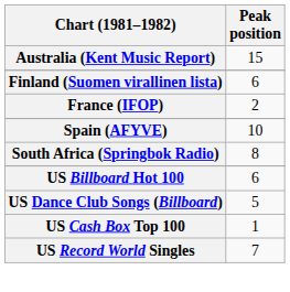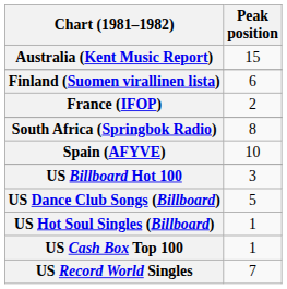 <table class="wikitable sortable plainrowheaders" style="text-align:center">
 <tr>
 <th>Chart (1981–1982)</th>
 <th>Peak<br>position</th>
 </tr>
 <tr>
 <th scope="row">Australia (<a href='#'>Kent Music Report</a>)</th>
 <td>15</td>
 </tr>
 <tr>
 </tr>
 <tr>
 </tr>
 <tr>
 <th scope="row">Finland (<a href='#'>Suomen virallinen lista</a>)</th>
 <td>6</td>
 </tr>
 <tr>
 <th scope="row">France (<a href='#'>IFOP</a>)</th>
 <td>2</td>
 </tr>
 <tr>
 </tr>
 <tr>
 </tr>
 <tr>
 </tr>
 <tr>
 </tr>
 <tr>
+<th scope="row">South Africa (<a href='#'>Springbok Radio</a>)</th>
+<td>8</td>
+</tr>
+<tr>
 <th scope="row">Spain (<a href='#'>AFYVE</a>)</th>
 <td>10</td>
-</tr>
-<tr>
-<th scope="row">South Africa (<a href='#'>Springbok Radio</a>)</th>
-<td>8</td>
 </tr>
 <tr>
 </tr>
 <tr>
 <th scope="row">US <a href='#'><em>Billboard</em> Hot 100</a></th>
-<td>6</td>
+<td>3</td>
 </tr>
 <tr>
 <th scope="row">US <a href='#'>Dance Club Songs</a> (<em><a href='#'>Billboard</a></em>)</th>
 <td>5</td>
+</tr>
+<tr>
+<th scope="row">US <a href='#'>Hot Soul Singles</a> (<em><a href='#'>Billboard</a></em>)</th>
+<td>1</td>
 </tr>
 <tr>
 <th scope="row">US <em><a href='#'>Cash Box</a></em> Top 100</th>
 <td>1</td>
 </tr>
 <tr>
 <th scope="row">US <em><a href='#'>Record World</a></em> Singles</th>
 <td>7</td>
 </tr>
 </table>
